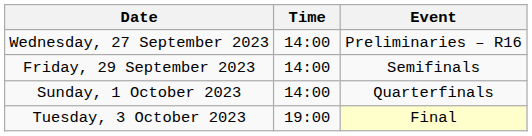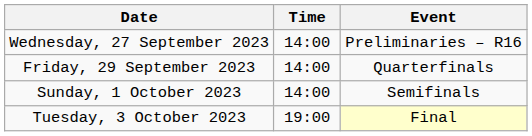 <table class="wikitable" style="text-align:center;">
 <tr>
 <th width=220>Date</th>
 <th width=50>Time</th>
 <th width=150>Event</th>
 </tr>
 <tr>
 <td>Wednesday, 27 September 2023</td>
 <td>14:00</td>
 <td>Preliminaries – R16</td>
 </tr>
 <tr>
 <td>Friday, 29 September 2023</td>
 <td>14:00</td>
-<td>Semifinals</td>
+<td>Quarterfinals</td>
 </tr>
 <tr>
 <td>Sunday, 1 October 2023</td>
 <td>14:00</td>
-<td>Quarterfinals</td>
+<td>Semifinals</td>
 </tr>
 <tr>
 <td>Tuesday, 3 October 2023</td>
 <td>19:00</td>
 <td bgcolor=ffffcc>Final</td>
 </tr>
 </table>
